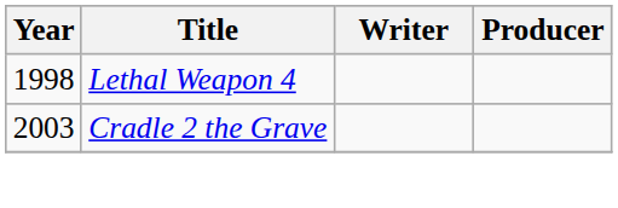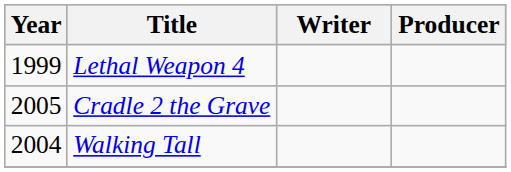 <table class="wikitable">
 <tr style="background:#ccc; text-align:center;">
 <th>Year</th>
 <th>Title</th>
 <th width="65">Writer</th>
 <th width="65">Producer</th>
 </tr>
 <tr>
-<td>1998</td>
+<td>1999</td>
 <td><em><a href='#'>Lethal Weapon 4</a></em></td>
 <td></td>
 <td></td>
 </tr>
 <tr>
-<td>2003</td>
+<td>2005</td>
 <td><em><a href='#'>Cradle 2 the Grave</a></em></td>
+<td></td>
+<td></td>
+</tr>
+<tr>
+<td>2004</td>
+<td><em><a href='#'>Walking Tall</a></em></td>
 <td></td>
 <td></td>
 </tr>
 <tr>
 </tr>
 </table>
